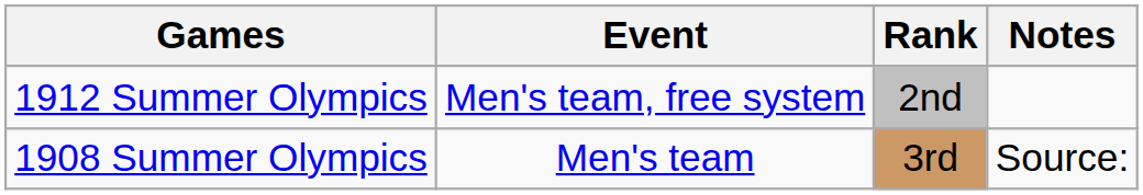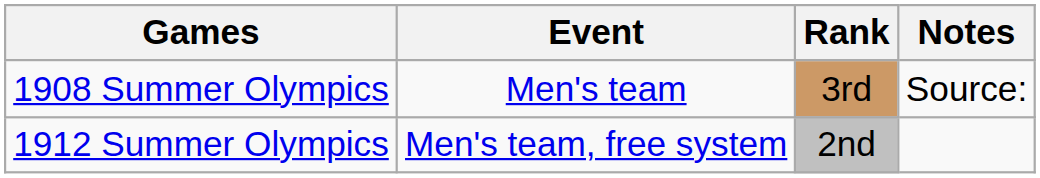 <table class="wikitable" style=" text-align:center;">
 <tr>
 <th>Games</th>
 <th>Event</th>
 <th>Rank</th>
 <th>Notes</th>
 </tr>
 <tr>
+<td><a href='#'>1908 Summer Olympics</a></td>
+<td><a href='#'>Men's team</a></td>
+<td style=background-color:#cc9966>3rd</td>
+<td>Source: </td>
+</tr>
+<tr>
 <td><a href='#'>1912 Summer Olympics</a></td>
 <td><a href='#'>Men's team, free system</a></td>
 <td style=background-color:silver>2nd</td>
 <td></td>
 </tr>
-<tr>
-<td><a href='#'>1908 Summer Olympics</a></td>
-<td><a href='#'>Men's team</a></td>
-<td style=background-color:#cc9966>3rd</td>
-<td>Source: </td>
-</tr>
 </table>
